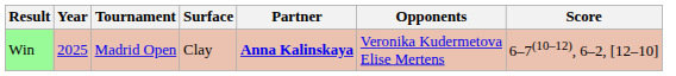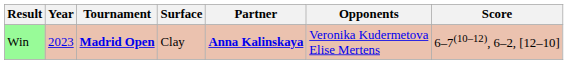 <table class="wikitable">
 <tr>
 <th>Result</th>
 <th>Year</th>
 <th>Tournament</th>
 <th>Surface</th>
 <th>Partner</th>
 <th>Opponents</th>
 <th>Score</th>
 </tr>
 <tr style="background:#ebc2af;">
 <td bgcolor=98fb98>Win</td>
-<td><a href='#'>2025</a></td>
-<td><a href='#'>Madrid Open</a></td>
+<td><a href='#'>2023</a></td>
+<td><strong><a href='#'>Madrid Open</a></strong></td>
 <td>Clay</td>
 <td><strong> <a href='#'>Anna Kalinskaya</a></strong></td>
 <td> <a href='#'>Veronika Kudermetova</a> <br>  <a href='#'>Elise Mertens</a></td>
 <td>6–7<sup>(10–12)</sup>, 6–2, [12–10]</td>
 </tr>
 </table>
